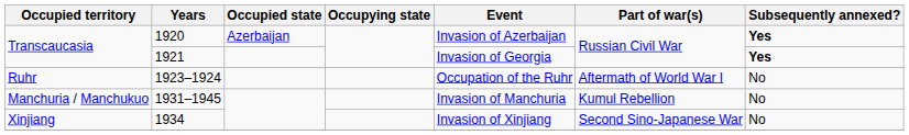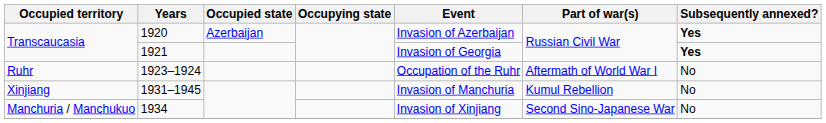 <table class="wikitable sortable">
 <tr>
 <th>Occupied territory</th>
 <th>Years</th>
 <th>Occupied state</th>
 <th>Occupying state</th>
 <th>Event</th>
 <th>Part of war(s)</th>
 <th>Subsequently annexed?</th>
 </tr>
 <tr>
 <td rowspan=2><a href='#'>Transcaucasia</a></td>
 <td>1920</td>
 <td> <a href='#'>Azerbaijan</a></td>
 <td rowspan=2></td>
 <td><a href='#'>Invasion of Azerbaijan</a></td>
 <td rowspan=2><a href='#'>Russian Civil War</a></td>
 <td><strong>Yes</strong></td>
 </tr>
 <tr>
 <td>1921</td>
 <td></td>
 <td><a href='#'>Invasion of Georgia</a></td>
 <td><strong>Yes</strong></td>
 </tr>
 <tr>
 <td><a href='#'>Ruhr</a></td>
 <td>1923–1924</td>
 <td></td>
 <td></td>
 <td><a href='#'>Occupation of the Ruhr</a></td>
 <td><a href='#'>Aftermath of World War I</a></td>
 <td>No</td>
 </tr>
 <tr>
-<td><a href='#'>Manchuria</a> / <a href='#'>Manchukuo</a></td>
+<td><a href='#'>Xinjiang</a></td>
 <td>1931–1945</td>
 <td rowspan=2></td>
 <td></td>
 <td><a href='#'>Invasion of Manchuria</a></td>
 <td><a href='#'>Kumul Rebellion</a></td>
 <td>No</td>
 </tr>
 <tr>
-<td><a href='#'>Xinjiang</a></td>
+<td><a href='#'>Manchuria</a> / <a href='#'>Manchukuo</a></td>
 <td>1934</td>
 <td></td>
 <td><a href='#'>Invasion of Xinjiang</a></td>
 <td><a href='#'>Second Sino-Japanese War</a></td>
 <td>No</td>
 </tr>
 <tr>
 </tr>
 </table>
